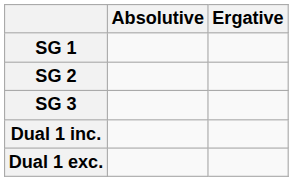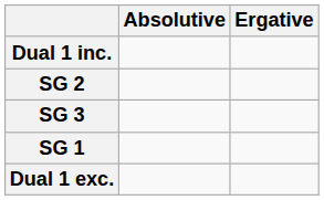 <table class="wikitable">
 <tr>
 <th></th>
 <th>Absolutive</th>
 <th>Ergative</th>
 </tr>
 <tr>
-<th>SG 1</th>
+<th>Dual 1 inc.</th>
 <td></td>
 <td></td>
 </tr>
 <tr>
 <th>SG 2</th>
 <td></td>
 <td></td>
 </tr>
 <tr>
 <th>SG 3</th>
 <td></td>
 <td></td>
 </tr>
 <tr>
-<th>Dual 1 inc.</th>
+<th>SG 1</th>
 <td></td>
 <td></td>
 </tr>
 <tr>
 <th>Dual 1 exc.</th>
 <td></td>
 <td></td>
 </tr>
 </table>
